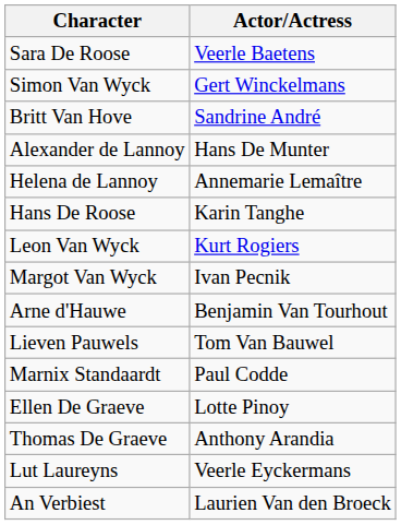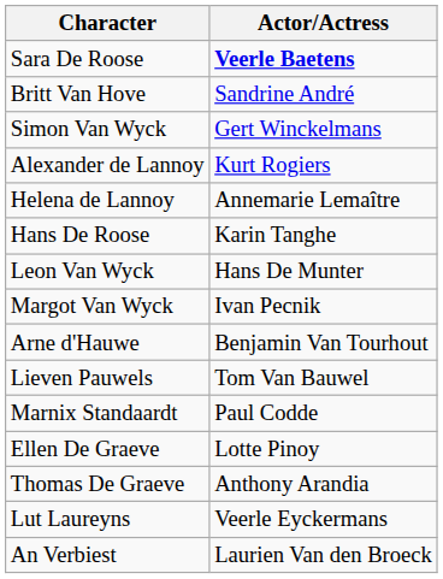 <table class="wikitable">
 <tr>
 <th>Character</th>
 <th>Actor/Actress</th>
 </tr>
 <tr>
 <td>Sara De Roose</td>
-<td><a href='#'>Veerle Baetens</a></td>
+<td><strong><a href='#'>Veerle Baetens</a></strong></td>
+</tr>
+<tr>
+<td>Britt Van Hove</td>
+<td><a href='#'>Sandrine André</a></td>
 </tr>
 <tr>
 <td>Simon Van Wyck</td>
 <td><a href='#'>Gert Winckelmans</a></td>
 </tr>
 <tr>
-<td>Britt Van Hove</td>
-<td><a href='#'>Sandrine André</a></td>
-</tr>
-<tr>
 <td>Alexander de Lannoy</td>
-<td>Hans De Munter</td>
+<td><a href='#'>Kurt Rogiers</a></td>
 </tr>
 <tr>
 <td>Helena de Lannoy</td>
 <td>Annemarie Lemaître</td>
 </tr>
 <tr>
 <td>Hans De Roose</td>
 <td>Karin Tanghe</td>
 </tr>
 <tr>
 <td>Leon Van Wyck</td>
-<td><a href='#'>Kurt Rogiers</a></td>
+<td>Hans De Munter</td>
 </tr>
 <tr>
 <td>Margot Van Wyck</td>
 <td>Ivan Pecnik</td>
 </tr>
 <tr>
 <td>Arne d'Hauwe</td>
 <td>Benjamin Van Tourhout</td>
 </tr>
 <tr>
 <td>Lieven Pauwels</td>
 <td>Tom Van Bauwel</td>
 </tr>
 <tr>
 <td>Marnix Standaardt</td>
 <td>Paul Codde</td>
 </tr>
 <tr>
 <td>Ellen De Graeve</td>
 <td>Lotte Pinoy</td>
 </tr>
 <tr>
 <td>Thomas De Graeve</td>
 <td>Anthony Arandia</td>
 </tr>
 <tr>
 <td>Lut Laureyns</td>
 <td>Veerle Eyckermans</td>
 </tr>
 <tr>
 <td>An Verbiest</td>
 <td>Laurien Van den Broeck</td>
 </tr>
 </table>
